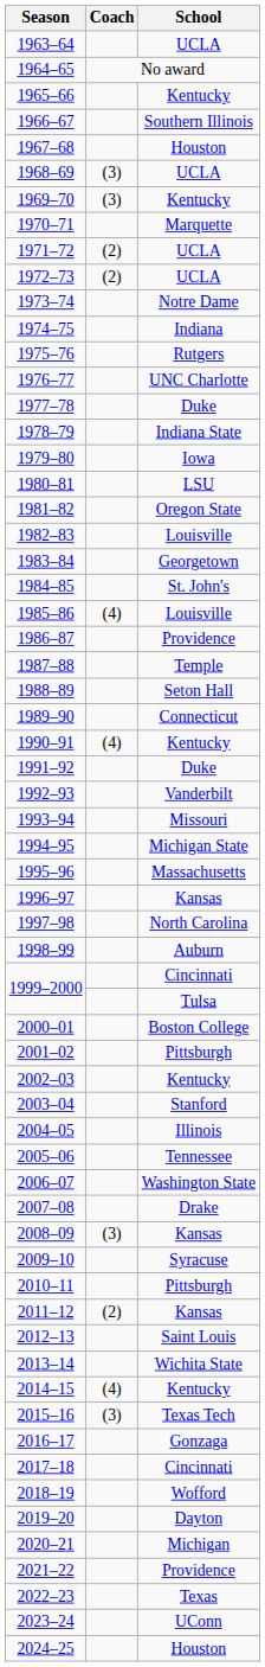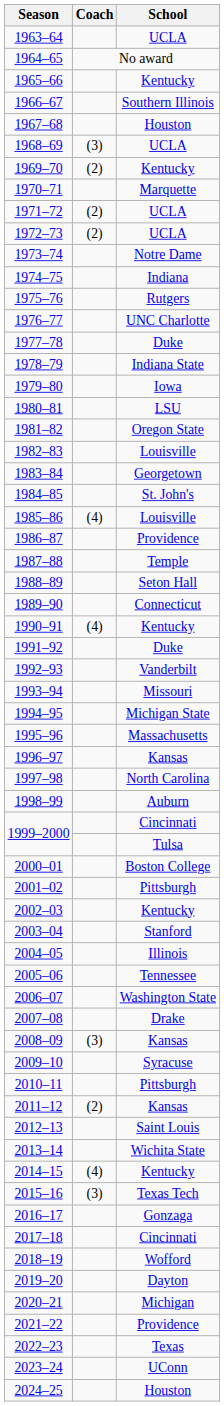 <table class="wikitable sortable" style="text-align:center;">
 <tr>
 <th>Season</th>
 <th>Coach</th>
 <th>School</th>
 </tr>
 <tr>
 <td><a href='#'>1963–64</a></td>
 <td></td>
 <td><a href='#'>UCLA</a></td>
 </tr>
 <tr>
 <td><a href='#'>1964–65</a></td>
 <td colspan=2>No award</td>
 </tr>
 <tr>
 <td><a href='#'>1965–66</a></td>
 <td></td>
 <td><a href='#'>Kentucky</a></td>
 </tr>
 <tr>
 <td><a href='#'>1966–67</a></td>
 <td></td>
 <td><a href='#'>Southern Illinois</a></td>
 </tr>
 <tr>
 <td><a href='#'>1967–68</a></td>
 <td></td>
 <td><a href='#'>Houston</a></td>
 </tr>
 <tr>
 <td><a href='#'>1968–69</a></td>
 <td> (3)</td>
 <td><a href='#'>UCLA</a></td>
 </tr>
 <tr>
 <td><a href='#'>1969–70</a></td>
-<td> (3)</td>
+<td> (2)</td>
 <td><a href='#'>Kentucky</a></td>
 </tr>
 <tr>
 <td><a href='#'>1970–71</a></td>
 <td></td>
 <td><a href='#'>Marquette</a></td>
 </tr>
 <tr>
 <td><a href='#'>1971–72</a></td>
 <td> (2)</td>
 <td><a href='#'>UCLA</a></td>
 </tr>
 <tr>
 <td><a href='#'>1972–73</a></td>
 <td> (2)</td>
 <td><a href='#'>UCLA</a></td>
 </tr>
 <tr>
 <td><a href='#'>1973–74</a></td>
 <td></td>
 <td><a href='#'>Notre Dame</a></td>
 </tr>
 <tr>
 <td><a href='#'>1974–75</a></td>
 <td></td>
 <td><a href='#'>Indiana</a></td>
 </tr>
 <tr>
 <td><a href='#'>1975–76</a></td>
 <td></td>
 <td><a href='#'>Rutgers</a></td>
 </tr>
 <tr>
 <td><a href='#'>1976–77</a></td>
 <td></td>
 <td><a href='#'>UNC Charlotte</a></td>
 </tr>
 <tr>
 <td><a href='#'>1977–78</a></td>
 <td></td>
 <td><a href='#'>Duke</a></td>
 </tr>
 <tr>
 <td><a href='#'>1978–79</a></td>
 <td></td>
 <td><a href='#'>Indiana State</a></td>
 </tr>
 <tr>
 <td><a href='#'>1979–80</a></td>
 <td></td>
 <td><a href='#'>Iowa</a></td>
 </tr>
 <tr>
 <td><a href='#'>1980–81</a></td>
 <td></td>
 <td><a href='#'>LSU</a></td>
 </tr>
 <tr>
 <td><a href='#'>1981–82</a></td>
 <td></td>
 <td><a href='#'>Oregon State</a></td>
 </tr>
 <tr>
 <td><a href='#'>1982–83</a></td>
 <td></td>
 <td><a href='#'>Louisville</a></td>
 </tr>
 <tr>
 <td><a href='#'>1983–84</a></td>
 <td></td>
 <td><a href='#'>Georgetown</a></td>
 </tr>
 <tr>
 <td><a href='#'>1984–85</a></td>
 <td></td>
 <td><a href='#'>St. John's</a></td>
 </tr>
 <tr>
 <td><a href='#'>1985–86</a></td>
 <td> (4)</td>
 <td><a href='#'>Louisville</a></td>
 </tr>
 <tr>
 <td><a href='#'>1986–87</a></td>
 <td></td>
 <td><a href='#'>Providence</a></td>
 </tr>
 <tr>
 <td><a href='#'>1987–88</a></td>
 <td></td>
 <td><a href='#'>Temple</a></td>
 </tr>
 <tr>
 <td><a href='#'>1988–89</a></td>
 <td></td>
 <td><a href='#'>Seton Hall</a></td>
 </tr>
 <tr>
 <td><a href='#'>1989–90</a></td>
 <td></td>
 <td><a href='#'>Connecticut</a></td>
 </tr>
 <tr>
 <td><a href='#'>1990–91</a></td>
 <td> (4)</td>
 <td><a href='#'>Kentucky</a></td>
 </tr>
 <tr>
 <td><a href='#'>1991–92</a></td>
 <td></td>
 <td><a href='#'>Duke</a></td>
 </tr>
 <tr>
 <td><a href='#'>1992–93</a></td>
 <td></td>
 <td><a href='#'>Vanderbilt</a></td>
 </tr>
 <tr>
 <td><a href='#'>1993–94</a></td>
 <td></td>
 <td><a href='#'>Missouri</a></td>
 </tr>
 <tr>
 <td><a href='#'>1994–95</a></td>
 <td></td>
 <td><a href='#'>Michigan State</a></td>
 </tr>
 <tr>
 <td><a href='#'>1995–96</a></td>
 <td></td>
 <td><a href='#'>Massachusetts</a></td>
 </tr>
 <tr>
 <td><a href='#'>1996–97</a></td>
 <td></td>
 <td><a href='#'>Kansas</a></td>
 </tr>
 <tr>
 <td><a href='#'>1997–98</a></td>
 <td></td>
 <td><a href='#'>North Carolina</a></td>
 </tr>
 <tr>
 <td><a href='#'>1998–99</a></td>
 <td></td>
 <td><a href='#'>Auburn</a></td>
 </tr>
 <tr>
 <td rowspan=2><a href='#'>1999–2000</a></td>
 <td></td>
 <td><a href='#'>Cincinnati</a></td>
 </tr>
 <tr>
 <td></td>
 <td><a href='#'>Tulsa</a></td>
 </tr>
 <tr>
 <td><a href='#'>2000–01</a></td>
 <td></td>
 <td><a href='#'>Boston College</a></td>
 </tr>
 <tr>
 <td><a href='#'>2001–02</a></td>
 <td></td>
 <td><a href='#'>Pittsburgh</a></td>
 </tr>
 <tr>
 <td><a href='#'>2002–03</a></td>
 <td></td>
 <td><a href='#'>Kentucky</a></td>
 </tr>
 <tr>
 <td><a href='#'>2003–04</a></td>
 <td></td>
 <td><a href='#'>Stanford</a></td>
 </tr>
 <tr>
 <td><a href='#'>2004–05</a></td>
 <td></td>
 <td><a href='#'>Illinois</a></td>
 </tr>
 <tr>
 <td><a href='#'>2005–06</a></td>
 <td></td>
 <td><a href='#'>Tennessee</a></td>
 </tr>
 <tr>
 <td><a href='#'>2006–07</a></td>
 <td></td>
 <td><a href='#'>Washington State</a></td>
 </tr>
 <tr>
 <td><a href='#'>2007–08</a></td>
 <td></td>
 <td><a href='#'>Drake</a></td>
 </tr>
 <tr>
 <td><a href='#'>2008–09</a></td>
 <td> (3)</td>
 <td><a href='#'>Kansas</a></td>
 </tr>
 <tr>
 <td><a href='#'>2009–10</a></td>
 <td></td>
 <td><a href='#'>Syracuse</a></td>
 </tr>
 <tr>
 <td><a href='#'>2010–11</a></td>
 <td></td>
 <td><a href='#'>Pittsburgh</a></td>
 </tr>
 <tr>
 <td><a href='#'>2011–12</a></td>
 <td> (2)</td>
 <td><a href='#'>Kansas</a></td>
 </tr>
 <tr>
 <td><a href='#'>2012–13</a></td>
 <td></td>
 <td><a href='#'>Saint Louis</a></td>
 </tr>
 <tr>
 <td><a href='#'>2013–14</a></td>
 <td></td>
 <td><a href='#'>Wichita State</a></td>
 </tr>
 <tr>
 <td><a href='#'>2014–15</a></td>
 <td> (4)</td>
 <td><a href='#'>Kentucky</a></td>
 </tr>
 <tr>
 <td><a href='#'>2015–16</a></td>
 <td> (3)</td>
 <td><a href='#'>Texas Tech</a></td>
 </tr>
 <tr>
 <td><a href='#'>2016–17</a></td>
 <td></td>
 <td><a href='#'>Gonzaga</a></td>
 </tr>
 <tr>
 <td><a href='#'>2017–18</a></td>
 <td></td>
 <td><a href='#'>Cincinnati</a></td>
 </tr>
 <tr>
 <td><a href='#'>2018–19</a></td>
 <td></td>
 <td><a href='#'>Wofford</a></td>
 </tr>
 <tr>
 <td><a href='#'>2019–20</a></td>
 <td></td>
 <td><a href='#'>Dayton</a></td>
 </tr>
 <tr>
 <td><a href='#'>2020–21</a></td>
 <td></td>
 <td><a href='#'>Michigan</a></td>
 </tr>
 <tr>
 <td><a href='#'>2021–22</a></td>
 <td></td>
 <td><a href='#'>Providence</a></td>
 </tr>
 <tr>
 <td><a href='#'>2022–23</a></td>
 <td></td>
 <td><a href='#'>Texas</a></td>
 </tr>
 <tr>
 <td><a href='#'>2023–24</a></td>
 <td></td>
 <td><a href='#'>UConn</a></td>
 </tr>
 <tr>
 <td><a href='#'>2024–25</a></td>
 <td></td>
 <td><a href='#'>Houston</a></td>
 </tr>
 </table>
